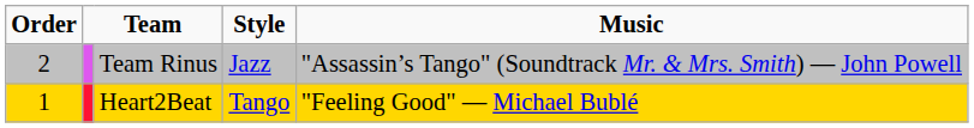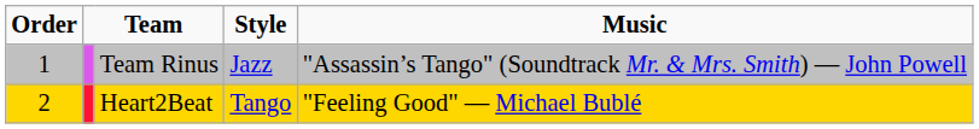 <table class="wikitable">
 <tr>
 <td style="text-align:center;"><strong>Order</strong></td>
 <td style="text-align:center;" colspan=2><strong>Team</strong></td>
 <td style="text-align:center;"><strong>Style</strong></td>
 <td style="text-align:center;"><strong>Music</strong></td>
 </tr>
 <tr bgcolor=silver>
-<td style="text-align:center;">2</td>
+<td style="text-align:center;">1</td>
 <td bgcolor="#DE57EF"></td>
 <td><div>Team Rinus</div></td>
 <td><a href='#'>Jazz</a></td>
 <td>"Assassin’s Tango" (Soundtrack <em><a href='#'>Mr. & Mrs. Smith</a></em>) — <a href='#'>John Powell</a></td>
 </tr>
 <tr bgcolor="gold">
-<td style="text-align:center;">1</td>
+<td style="text-align:center;">2</td>
 <td bgcolor="#FF1234"></td>
 <td><div>Heart2Beat</div></td>
 <td><a href='#'>Tango</a></td>
 <td>"Feeling Good" — <a href='#'>Michael Bublé</a></td>
 </tr>
 </table>
